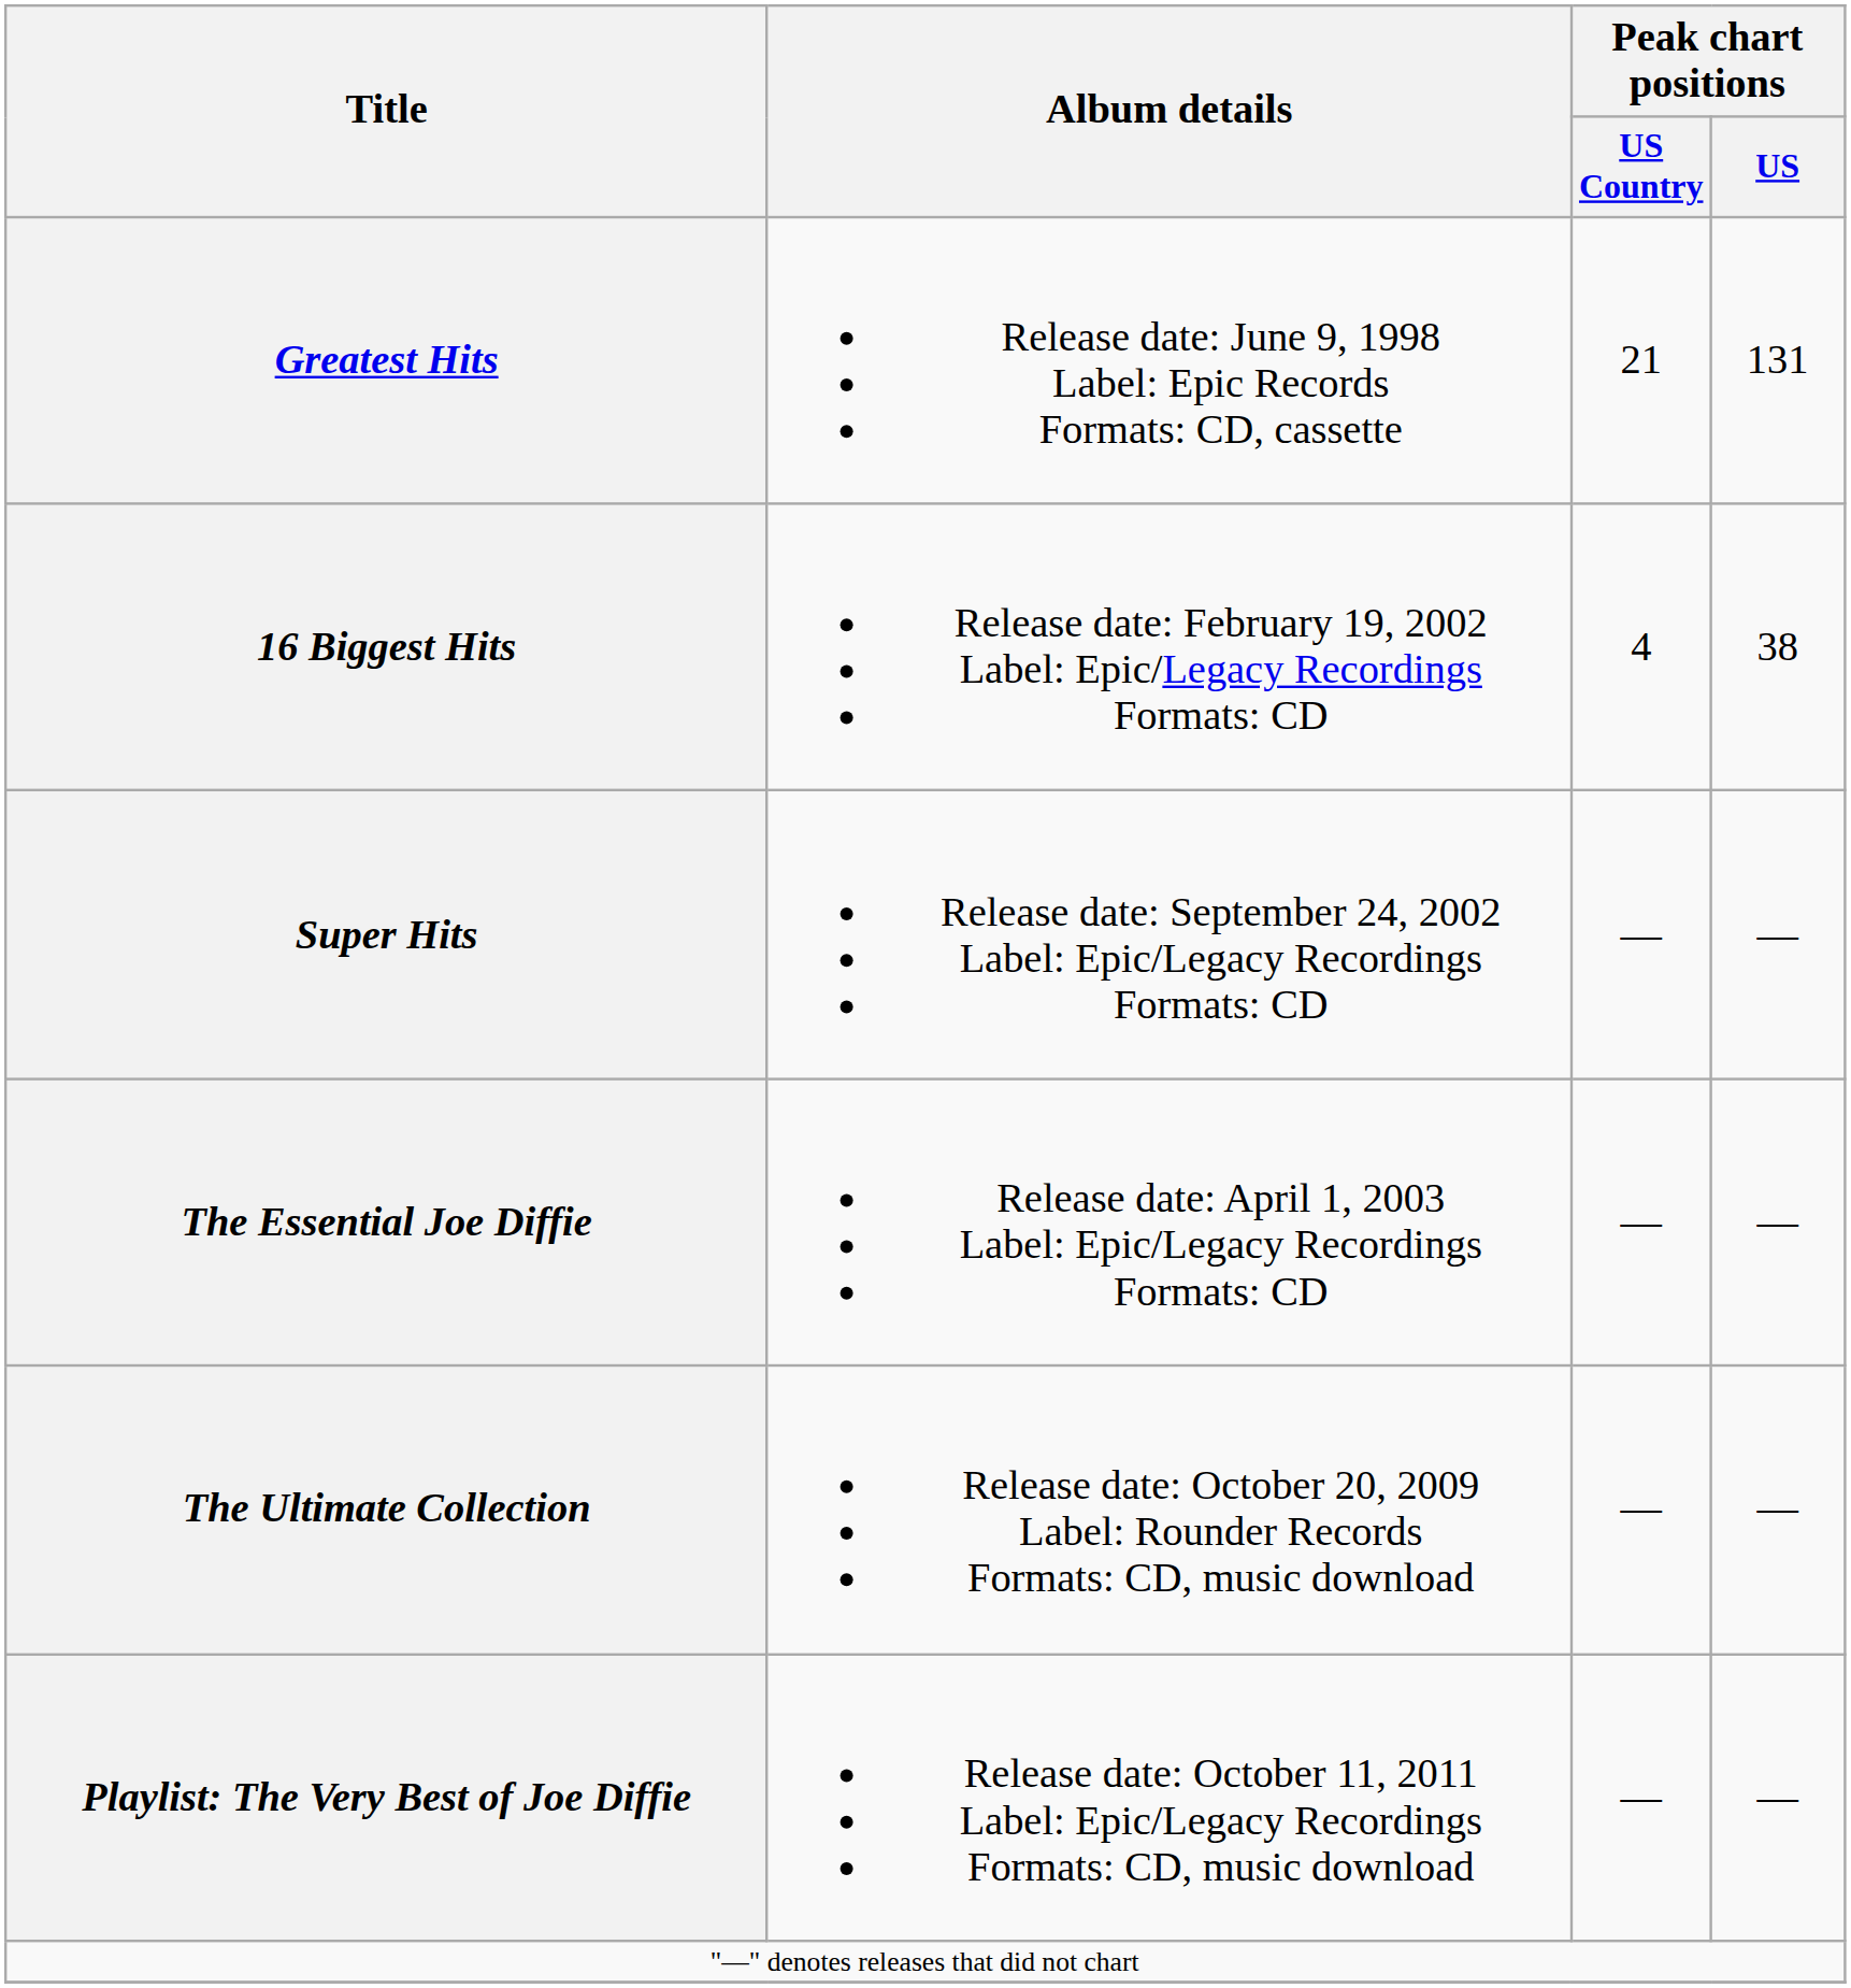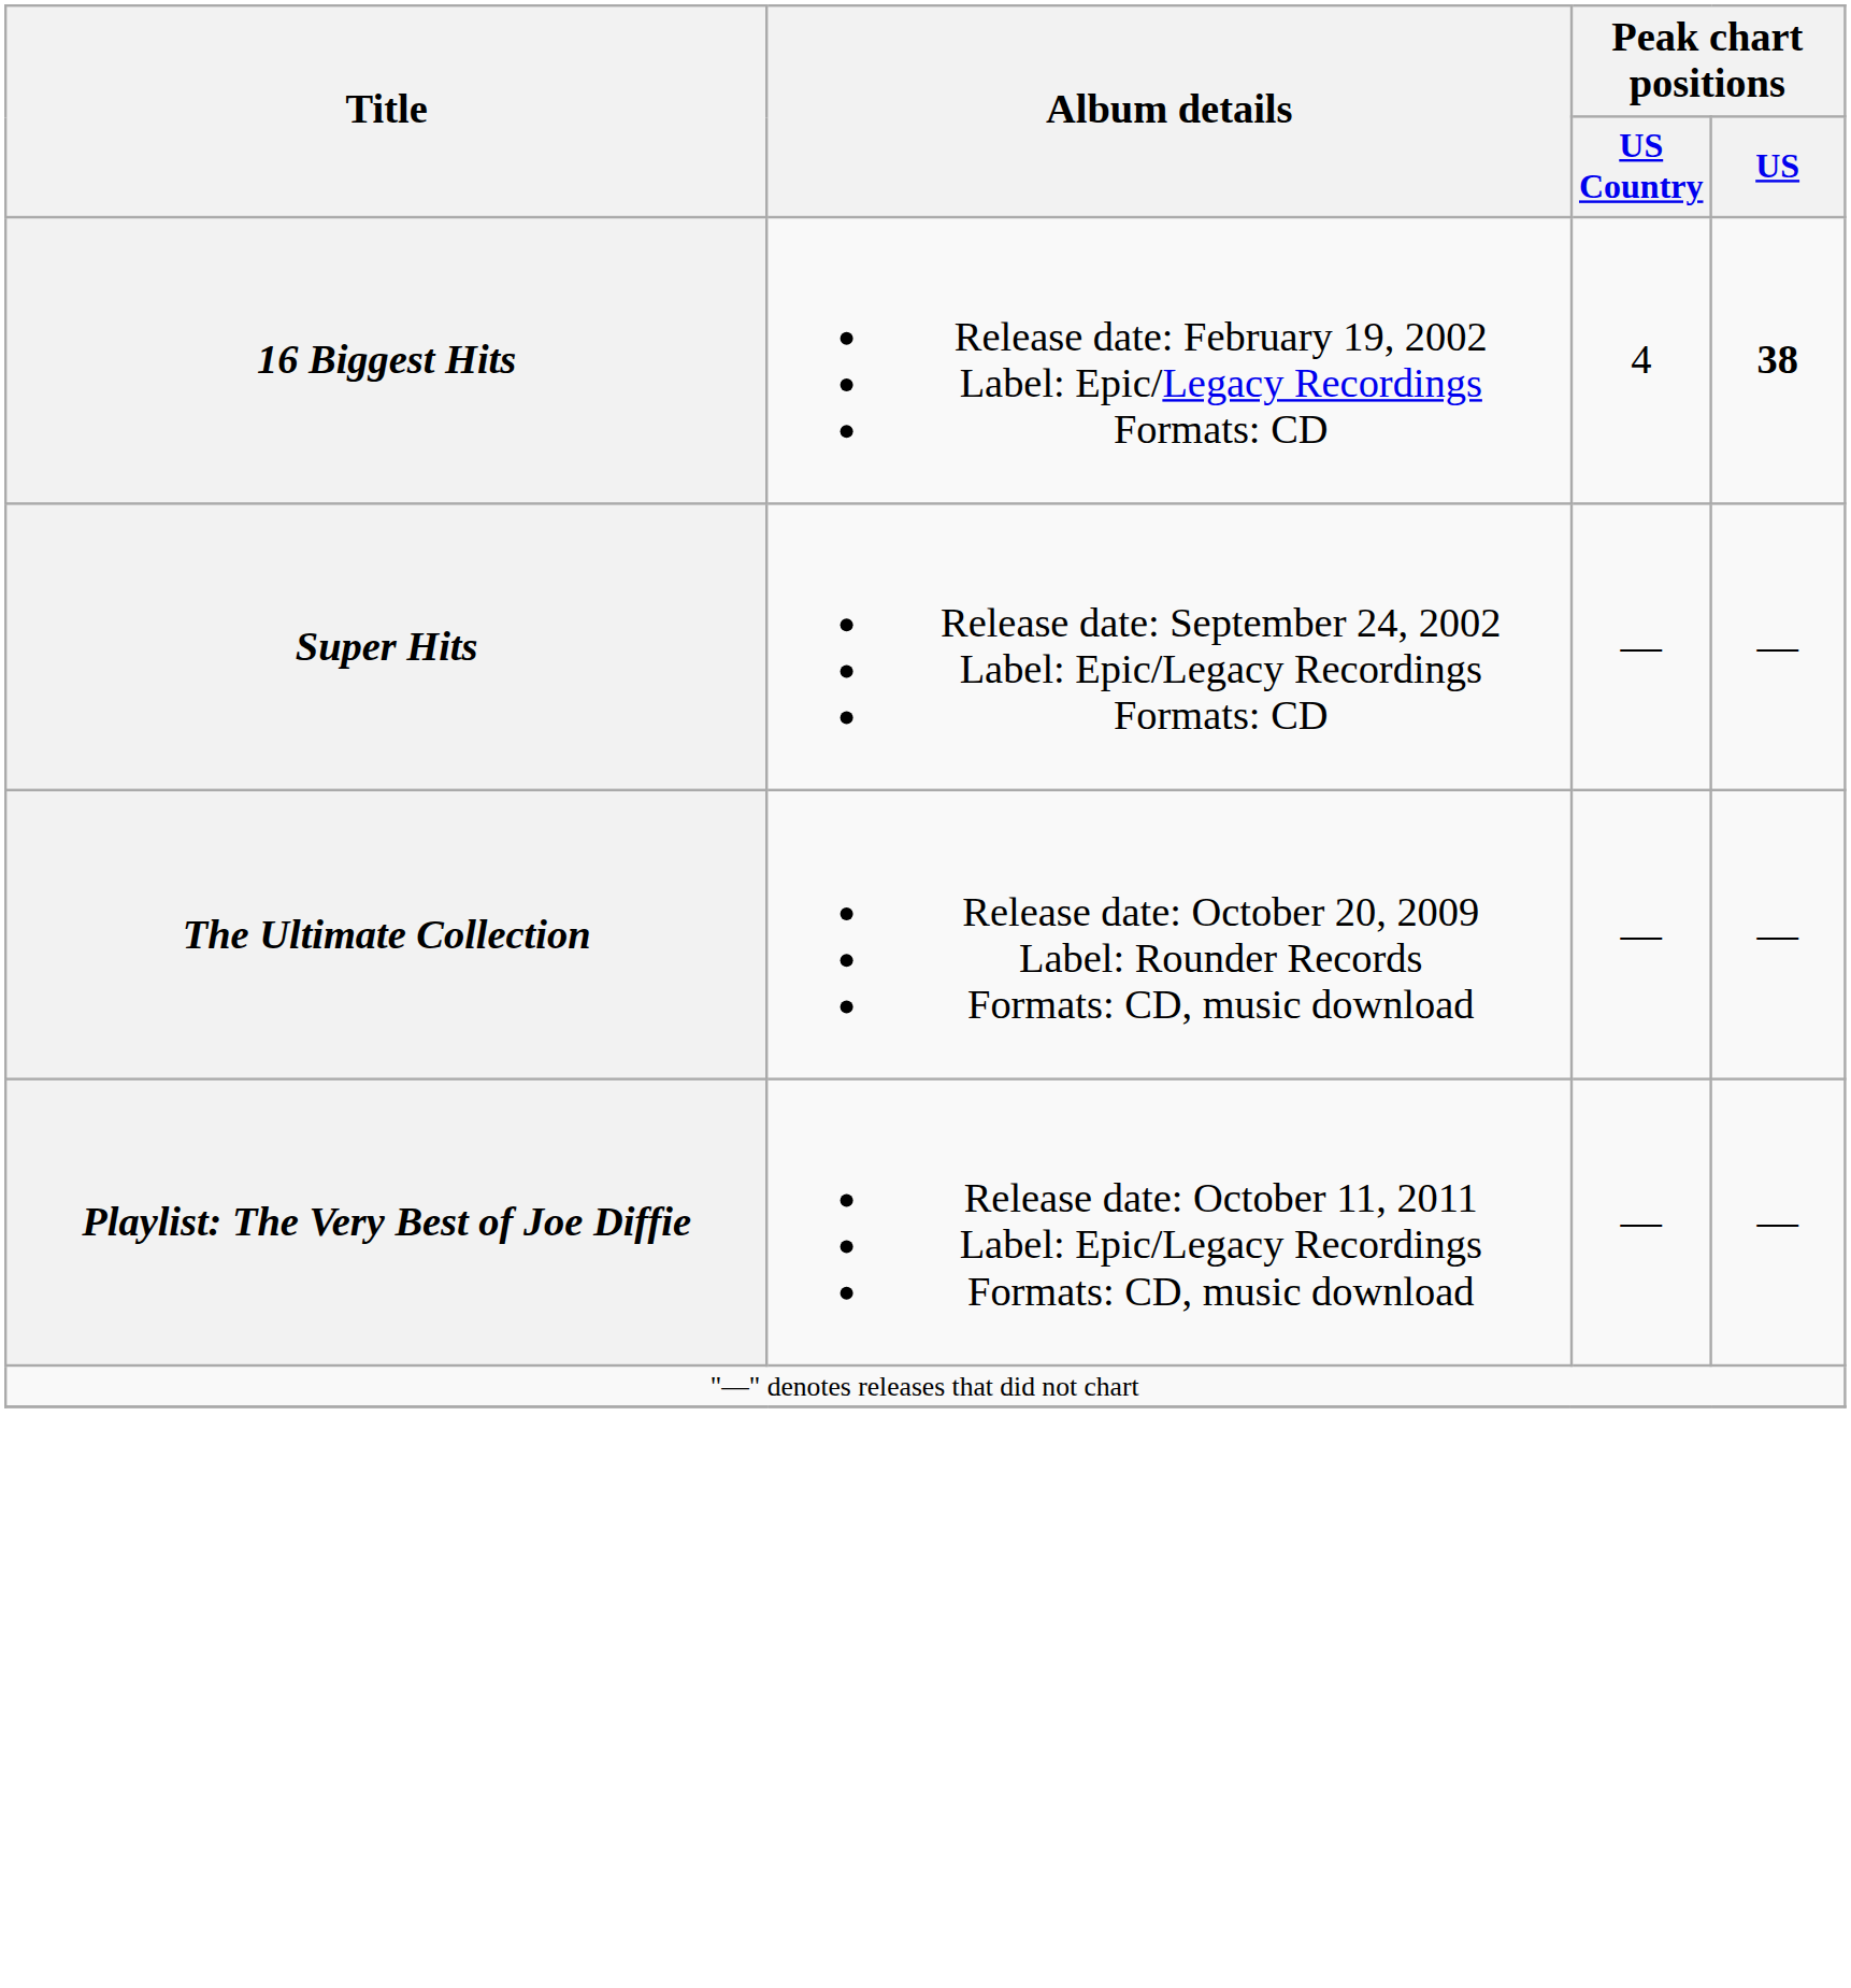 <table class="wikitable plainrowheaders" style="text-align:center;">
 <tr>
 <th rowspan="2" style="width:18em;">Title</th>
 <th rowspan="2" style="width:19em;">Album details</th>
 <th colspan="2">Peak chart<br>positions</th>
 </tr>
 <tr style="font-size:smaller;">
 <th width="45"><a href='#'>US Country</a><br></th>
 <th width="45"><a href='#'>US</a><br></th>
 </tr>
 <tr>
-<th scope="row"><em><a href='#'>Greatest Hits</a></em></th>
-<td><br><ul><li>Release date: June 9, 1998</li><li>Label: Epic Records</li><li>Formats: CD, cassette</li></ul></td>
-<td>21</td>
-<td>131</td>
-</tr>
-<tr>
 <th scope="row"><em>16 Biggest Hits</em></th>
 <td><br><ul><li>Release date: February 19, 2002</li><li>Label: Epic/<a href='#'>Legacy Recordings</a></li><li>Formats: CD</li></ul></td>
 <td>4</td>
-<td>38</td>
+<td><strong>38</strong></td>
 </tr>
 <tr>
 <th scope="row"><em>Super Hits</em></th>
 <td><br><ul><li>Release date: September 24, 2002</li><li>Label: Epic/Legacy Recordings</li><li>Formats: CD</li></ul></td>
-<td>—</td>
-<td>—</td>
-</tr>
-<tr>
-<th scope="row"><em>The Essential Joe Diffie</em></th>
-<td><br><ul><li>Release date: April 1, 2003</li><li>Label: Epic/Legacy Recordings</li><li>Formats: CD</li></ul></td>
 <td>—</td>
 <td>—</td>
 </tr>
 <tr>
 <th scope="row"><em>The Ultimate Collection</em></th>
 <td><br><ul><li>Release date: October 20, 2009</li><li>Label: Rounder Records</li><li>Formats: CD, music download</li></ul></td>
 <td>—</td>
 <td>—</td>
 </tr>
 <tr>
 <th scope="row"><em>Playlist: The Very Best of Joe Diffie</em></th>
 <td><br><ul><li>Release date: October 11, 2011</li><li>Label: Epic/Legacy Recordings</li><li>Formats: CD, music download</li></ul></td>
 <td>—</td>
 <td>—</td>
 </tr>
 <tr>
 <td colspan="4" style="font-size:8pt">"—" denotes releases that did not chart</td>
 </tr>
 <tr>
 </tr>
 </table>
